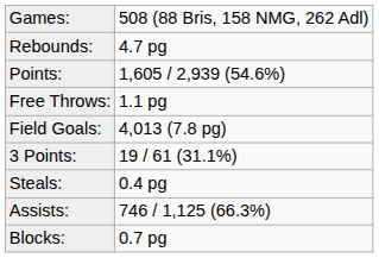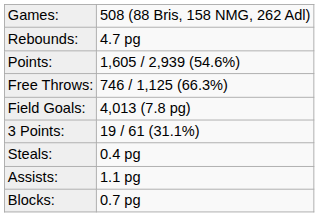 <table class="wikitable">
 <tr align=left>
 <td style="background:#efefef;">Games:</td>
 <td>508 (88 Bris, 158 NMG, 262 Adl)</td>
 </tr>
 <tr>
 <td style="background:#efefef;">Rebounds:</td>
 <td>4.7 pg</td>
 </tr>
 <tr>
 <td style="background:#efefef;">Points:</td>
 <td>1,605 / 2,939 (54.6%)</td>
 </tr>
 <tr>
 <td style="background:#efefef;">Free Throws:</td>
-<td>1.1 pg</td>
+<td>746 / 1,125 (66.3%)</td>
 </tr>
 <tr>
 <td style="background:#efefef;">Field Goals:</td>
 <td>4,013 (7.8 pg)</td>
 </tr>
 <tr>
 <td style="background:#efefef;">3 Points:</td>
 <td>19 / 61 (31.1%)</td>
 </tr>
 <tr>
 <td style="background:#efefef;">Steals:</td>
 <td>0.4 pg</td>
 </tr>
 <tr>
 <td style="background:#efefef;">Assists:</td>
-<td>746 / 1,125 (66.3%)</td>
+<td>1.1 pg</td>
 </tr>
 <tr>
 <td style="background:#efefef;">Blocks:</td>
 <td>0.7 pg</td>
 </tr>
 </table>
